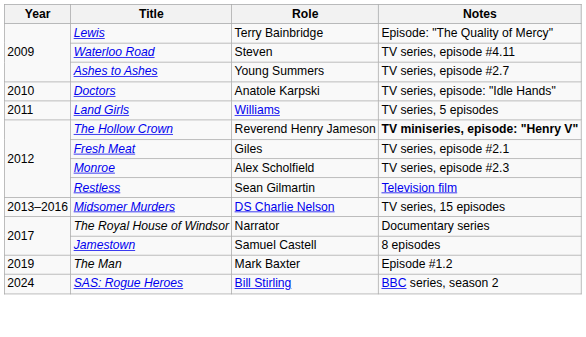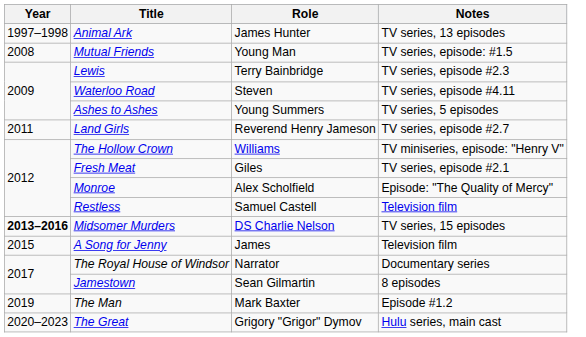 <table class="wikitable sortable">
 <tr style="background:#b0c4de; text-align:center;">
 <th>Year</th>
 <th>Title</th>
 <th>Role</th>
 <th class="unsortable">Notes</th>
 </tr>
 <tr>
+<td>1997–1998</td>
+<td><em><a href='#'>Animal Ark</a></em></td>
+<td>James Hunter</td>
+<td>TV series, 13 episodes</td>
+</tr>
+<tr>
+<td>2008</td>
+<td><em><a href='#'>Mutual Friends</a></em></td>
+<td>Young Man</td>
+<td>TV series, episode: #1.5</td>
+</tr>
+<tr>
 <td rowspan="3">2009</td>
 <td><em><a href='#'>Lewis</a></em></td>
 <td>Terry Bainbridge</td>
-<td>Episode: "The Quality of Mercy"</td>
+<td>TV series, episode #2.3</td>
 </tr>
 <tr>
 <td><em><a href='#'>Waterloo Road</a></em></td>
 <td>Steven</td>
 <td>TV series, episode #4.11</td>
 </tr>
 <tr>
 <td><em><a href='#'>Ashes to Ashes</a></em></td>
 <td>Young Summers</td>
-<td>TV series, episode #2.7</td>
-</tr>
-<tr>
-<td>2010</td>
-<td><em><a href='#'>Doctors</a></em></td>
-<td>Anatole Karpski</td>
-<td>TV series, episode: "Idle Hands"</td>
+<td>TV series, 5 episodes</td>
 </tr>
 <tr>
 <td>2011</td>
 <td><em><a href='#'>Land Girls</a></em></td>
-<td><a href='#'>Williams</a></td>
-<td>TV series, 5 episodes</td>
+<td>Reverend Henry Jameson</td>
+<td>TV series, episode #2.7</td>
 </tr>
 <tr>
 <td rowspan="4">2012</td>
 <td><em><a href='#'>The Hollow Crown</a></em></td>
-<td>Reverend Henry Jameson</td>
-<td><strong>TV miniseries, episode: "Henry V"</strong></td>
+<td><a href='#'>Williams</a></td>
+<td>TV miniseries, episode: "Henry V"</td>
 </tr>
 <tr>
 <td><em><a href='#'>Fresh Meat</a></em></td>
 <td>Giles</td>
 <td>TV series, episode #2.1</td>
 </tr>
 <tr>
 <td><em><a href='#'>Monroe</a></em></td>
 <td>Alex Scholfield</td>
-<td>TV series, episode #2.3</td>
+<td>Episode: "The Quality of Mercy"</td>
 </tr>
 <tr>
 <td><em><a href='#'>Restless</a></em></td>
-<td>Sean Gilmartin</td>
+<td>Samuel Castell</td>
 <td><a href='#'>Television film</a></td>
 </tr>
 <tr>
-<td>2013–2016</td>
+<td><strong>2013–2016</strong></td>
 <td><em><a href='#'>Midsomer Murders</a></em></td>
 <td><a href='#'>DS Charlie Nelson</a></td>
 <td>TV series, 15 episodes</td>
+</tr>
+<tr>
+<td>2015</td>
+<td><em><a href='#'>A Song for Jenny</a></em></td>
+<td>James</td>
+<td>Television film</td>
 </tr>
 <tr>
 <td rowspan="2">2017</td>
 <td><em>The Royal House of Windsor</em></td>
 <td>Narrator</td>
 <td>Documentary series</td>
 </tr>
 <tr>
 <td><em><a href='#'>Jamestown</a></em></td>
-<td>Samuel Castell</td>
+<td>Sean Gilmartin</td>
 <td>8 episodes</td>
 </tr>
 <tr>
 <td>2019</td>
 <td><em>The Man</em></td>
 <td>Mark Baxter</td>
 <td>Episode #1.2</td>
 </tr>
 <tr>
-<td>2024</td>
-<td><em><a href='#'>SAS: Rogue Heroes</a></em></td>
-<td><a href='#'>Bill Stirling</a></td>
-<td><a href='#'>BBC</a> series, season 2</td>
+<td>2020–2023</td>
+<td><em><a href='#'>The Great</a></em></td>
+<td>Grigory "Grigor" Dymov</td>
+<td><a href='#'>Hulu</a> series, main cast</td>
 </tr>
 </table>
